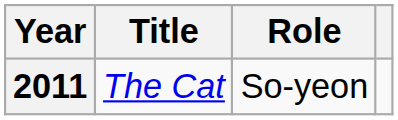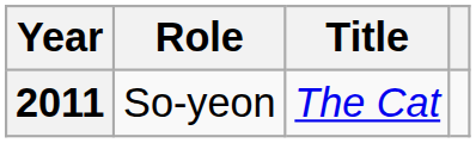 <table class="wikitable plainrowheaders">
 <tr>
 <th scope="col">Year</th>
+<th scope="col">Role</th>
 <th scope="col">Title</th>
-<th scope="col">Role</th>
 <th scope="col"></th>
 </tr>
 <tr>
 <th scope="row">2011</th>
+<td>So-yeon</td>
 <td><em><a href='#'>The Cat</a></em></td>
-<td>So-yeon</td>
 <td style="text-align:center"></td>
 </tr>
 </table>
